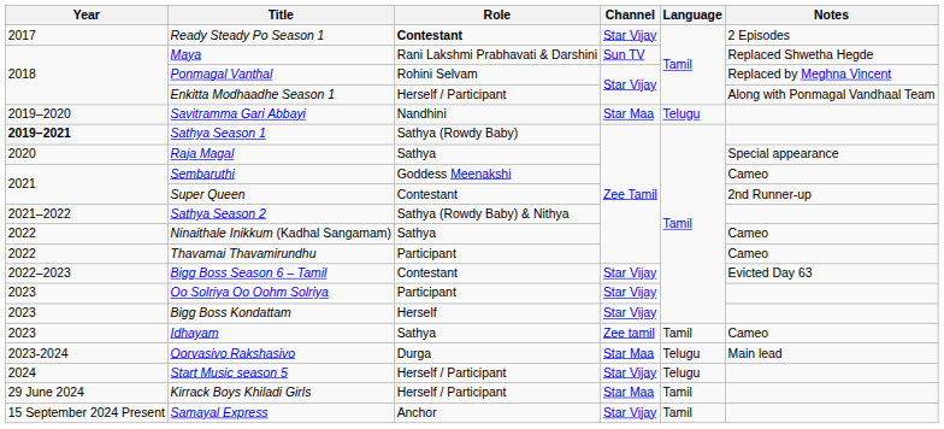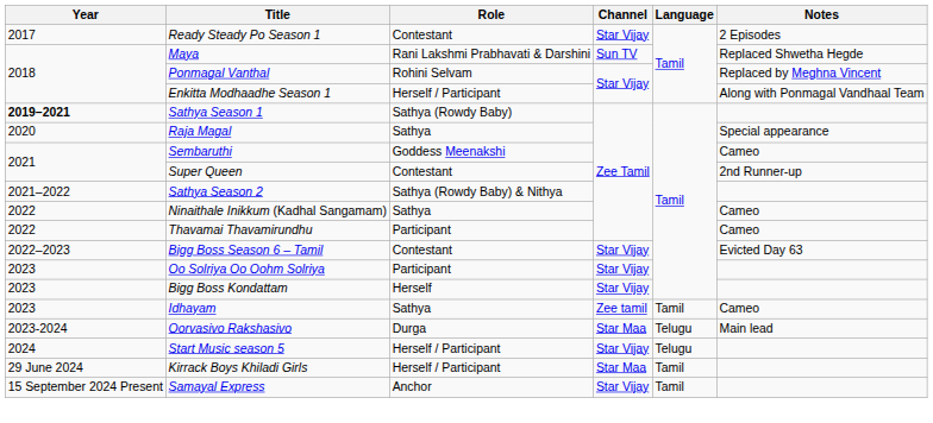 <table class="wikitable">
 <tr>
 <th>Year</th>
 <th>Title</th>
 <th>Role</th>
 <th>Channel</th>
 <th>Language</th>
 <th>Notes</th>
 </tr>
 <tr>
 <td>2017</td>
 <td><em>Ready Steady Po Season 1</em></td>
-<td><strong>Contestant</strong></td>
+<td>Contestant</td>
 <td><a href='#'>Star Vijay</a></td>
 <td rowspan="4"><a href='#'>Tamil</a></td>
 <td>2 Episodes</td>
 </tr>
 <tr>
 <td rowspan="3">2018</td>
 <td><em><a href='#'>Maya</a></em></td>
 <td>Rani Lakshmi Prabhavati  & Darshini</td>
 <td><a href='#'>Sun TV</a></td>
 <td>Replaced Shwetha Hegde</td>
 </tr>
 <tr>
 <td><em><a href='#'>Ponmagal Vanthal</a></em></td>
 <td>Rohini Selvam</td>
 <td rowspan="2"><a href='#'>Star Vijay</a></td>
 <td>Replaced by <a href='#'>Meghna Vincent</a></td>
 </tr>
 <tr>
 <td><em>Enkitta Modhaadhe Season 1</em></td>
 <td>Herself / Participant</td>
 <td>Along with Ponmagal Vandhaal Team</td>
-</tr>
-<tr>
-<td>2019–2020</td>
-<td><em><a href='#'>Savitramma Gari Abbayi</a></em></td>
-<td>Nandhini</td>
-<td><a href='#'>Star Maa</a></td>
-<td><a href='#'>Telugu</a></td>
-<td></td>
 </tr>
 <tr>
 <td><strong>2019–2021</strong></td>
 <td><em><a href='#'>Sathya Season 1</a></em></td>
 <td>Sathya (Rowdy Baby)</td>
 <td rowspan="7"><a href='#'>Zee Tamil</a></td>
 <td rowspan="10"><a href='#'>Tamil</a></td>
 <td></td>
 </tr>
 <tr>
 <td>2020</td>
 <td><em><a href='#'>Raja Magal</a></em></td>
 <td>Sathya</td>
 <td>Special appearance</td>
 </tr>
 <tr>
 <td rowspan="2">2021</td>
 <td><em><a href='#'>Sembaruthi</a></em></td>
 <td>Goddess <a href='#'>Meenakshi</a></td>
 <td>Cameo</td>
 </tr>
 <tr>
 <td><em>Super Queen</em></td>
 <td>Contestant</td>
 <td>2nd Runner-up</td>
 </tr>
 <tr>
 <td>2021–2022</td>
 <td><em><a href='#'>Sathya Season 2</a></em></td>
 <td>Sathya (Rowdy Baby) & Nithya</td>
 <td></td>
 </tr>
 <tr>
 <td>2022</td>
 <td><em>Ninaithale Inikkum</em> (Kadhal Sangamam)</td>
 <td>Sathya</td>
 <td>Cameo</td>
 </tr>
 <tr>
 <td>2022</td>
 <td><em>Thavamai Thavamirundhu</em></td>
 <td>Participant</td>
 <td>Cameo</td>
 </tr>
 <tr>
 <td>2022–2023</td>
 <td><em><a href='#'>Bigg Boss Season 6 – Tamil</a></em></td>
 <td>Contestant</td>
 <td><a href='#'>Star Vijay</a></td>
 <td>Evicted Day 63</td>
 </tr>
 <tr>
 <td>2023</td>
 <td><em><a href='#'>Oo Solriya Oo Oohm Solriya</a></em></td>
 <td>Participant</td>
 <td><a href='#'>Star Vijay</a></td>
 <td></td>
 </tr>
 <tr>
 <td>2023</td>
 <td><em>Bigg Boss Kondattam</em></td>
 <td>Herself</td>
 <td><a href='#'>Star Vijay</a></td>
 <td></td>
 </tr>
 <tr>
 <td>2023</td>
 <td><em><a href='#'>Idhayam</a></em></td>
 <td>Sathya</td>
 <td><a href='#'>Zee tamil</a></td>
 <td>Tamil</td>
 <td>Cameo</td>
 </tr>
 <tr>
 <td>2023-2024</td>
 <td><em><a href='#'>Oorvasivo Rakshasivo</a></em></td>
 <td>Durga</td>
 <td><a href='#'>Star Maa</a></td>
 <td>Telugu</td>
 <td>Main lead</td>
 </tr>
 <tr>
 <td>2024</td>
 <td><em><a href='#'>Start Music season 5</a></em></td>
 <td>Herself / Participant</td>
 <td><a href='#'>Star Vijay</a></td>
 <td>Telugu</td>
 <td></td>
 </tr>
 <tr>
 <td>29 June 2024</td>
 <td><em>Kirrack Boys Khiladi Girls</em></td>
 <td>Herself / Participant</td>
 <td><a href='#'>Star Maa</a></td>
 <td>Tamil</td>
 <td></td>
 </tr>
 <tr>
 <td>15 September 2024 Present</td>
 <td><em><a href='#'>Samayal Express</a></em></td>
 <td>Anchor</td>
 <td><a href='#'>Star Vijay</a></td>
 <td>Tamil</td>
 <td></td>
 </tr>
 </table>
